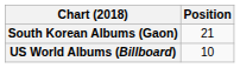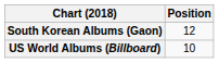 <table class="wikitable sortable plainrowheaders" style="text-align:center">
 <tr>
 <th scope="col">Chart (2018)</th>
 <th scope="col">Position</th>
 </tr>
 <tr>
 <th scope="row">South Korean Albums (Gaon)</th>
-<td>21</td>
+<td>12</td>
 </tr>
 <tr>
 <th scope="row">US World Albums (<em>Billboard</em>)</th>
 <td>10</td>
 </tr>
 </table>
